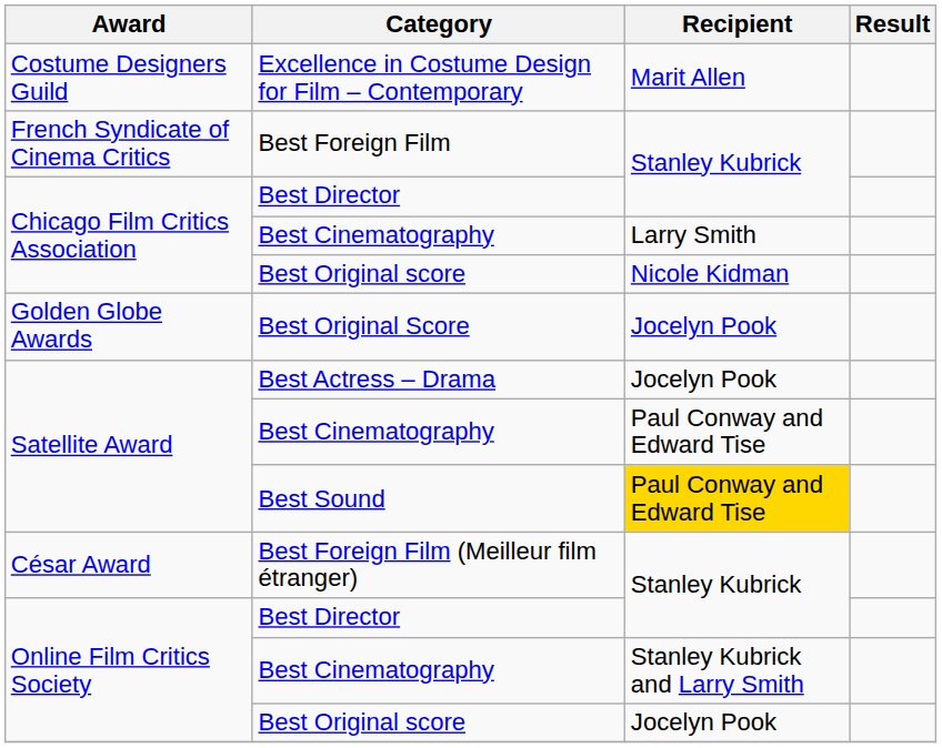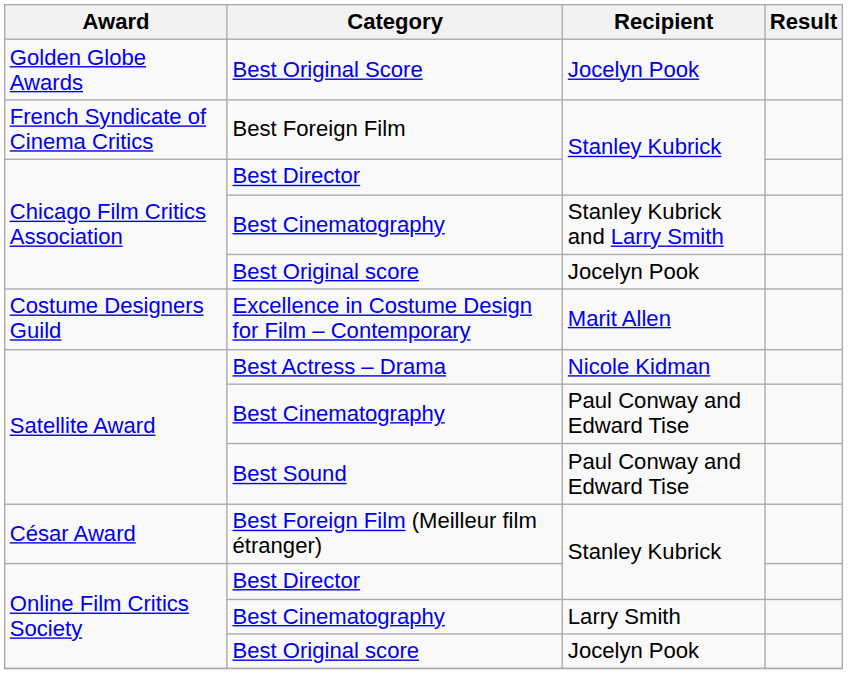 <table class="wikitable plainrowheaders sortable">
 <tr>
 <th scope="col">Award</th>
 <th scope="col">Category</th>
 <th scope="col">Recipient</th>
 <th scope="col">Result</th>
 </tr>
 <tr>
-<td><a href='#'>Costume Designers Guild</a></td>
-<td><a href='#'>Excellence in Costume Design for Film – Contemporary</a></td>
-<td><a href='#'>Marit Allen</a></td>
+<td><a href='#'>Golden Globe Awards</a></td>
+<td><a href='#'>Best Original Score</a></td>
+<td><a href='#'>Jocelyn Pook</a></td>
 <td></td>
 </tr>
 <tr>
 <td><a href='#'>French Syndicate of Cinema Critics</a></td>
 <td>Best Foreign Film</td>
 <td rowspan=2><a href='#'>Stanley Kubrick</a></td>
 <td></td>
 </tr>
 <tr>
 <td rowspan=3><a href='#'>Chicago Film Critics Association</a></td>
 <td><a href='#'>Best Director</a></td>
 <td></td>
 </tr>
 <tr>
 <td><a href='#'>Best Cinematography</a></td>
-<td>Larry Smith</td>
+<td>Stanley Kubrick and <a href='#'>Larry Smith</a></td>
 <td></td>
 </tr>
 <tr>
 <td><a href='#'>Best Original score</a></td>
-<td><a href='#'>Nicole Kidman</a></td>
+<td>Jocelyn Pook</td>
 <td></td>
 </tr>
 <tr>
-<td><a href='#'>Golden Globe Awards</a></td>
-<td><a href='#'>Best Original Score</a></td>
-<td><a href='#'>Jocelyn Pook</a></td>
+<td><a href='#'>Costume Designers Guild</a></td>
+<td><a href='#'>Excellence in Costume Design for Film – Contemporary</a></td>
+<td><a href='#'>Marit Allen</a></td>
 <td></td>
 </tr>
 <tr>
 <td rowspan=3><a href='#'>Satellite Award</a></td>
 <td><a href='#'>Best Actress – Drama</a></td>
-<td>Jocelyn Pook</td>
+<td><a href='#'>Nicole Kidman</a></td>
 <td></td>
 </tr>
 <tr>
 <td><a href='#'>Best Cinematography</a></td>
 <td>Paul Conway and Edward Tise</td>
 <td></td>
 </tr>
 <tr>
 <td><a href='#'>Best Sound</a></td>
-<td style="background: gold;">Paul Conway and Edward Tise</td>
+<td>Paul Conway and Edward Tise</td>
 <td></td>
 </tr>
 <tr>
 <td><a href='#'>César Award</a></td>
 <td><a href='#'>Best Foreign Film</a> (Meilleur film étranger)</td>
 <td rowspan=2>Stanley Kubrick</td>
 <td></td>
 </tr>
 <tr>
 <td rowspan=3><a href='#'>Online Film Critics Society</a></td>
 <td><a href='#'>Best Director</a></td>
 <td></td>
 </tr>
 <tr>
 <td><a href='#'>Best Cinematography</a></td>
-<td>Stanley Kubrick and <a href='#'>Larry Smith</a></td>
+<td>Larry Smith</td>
 <td></td>
 </tr>
 <tr>
 <td><a href='#'>Best Original score</a></td>
 <td>Jocelyn Pook</td>
 <td></td>
 </tr>
 <tr>
 </tr>
 </table>
